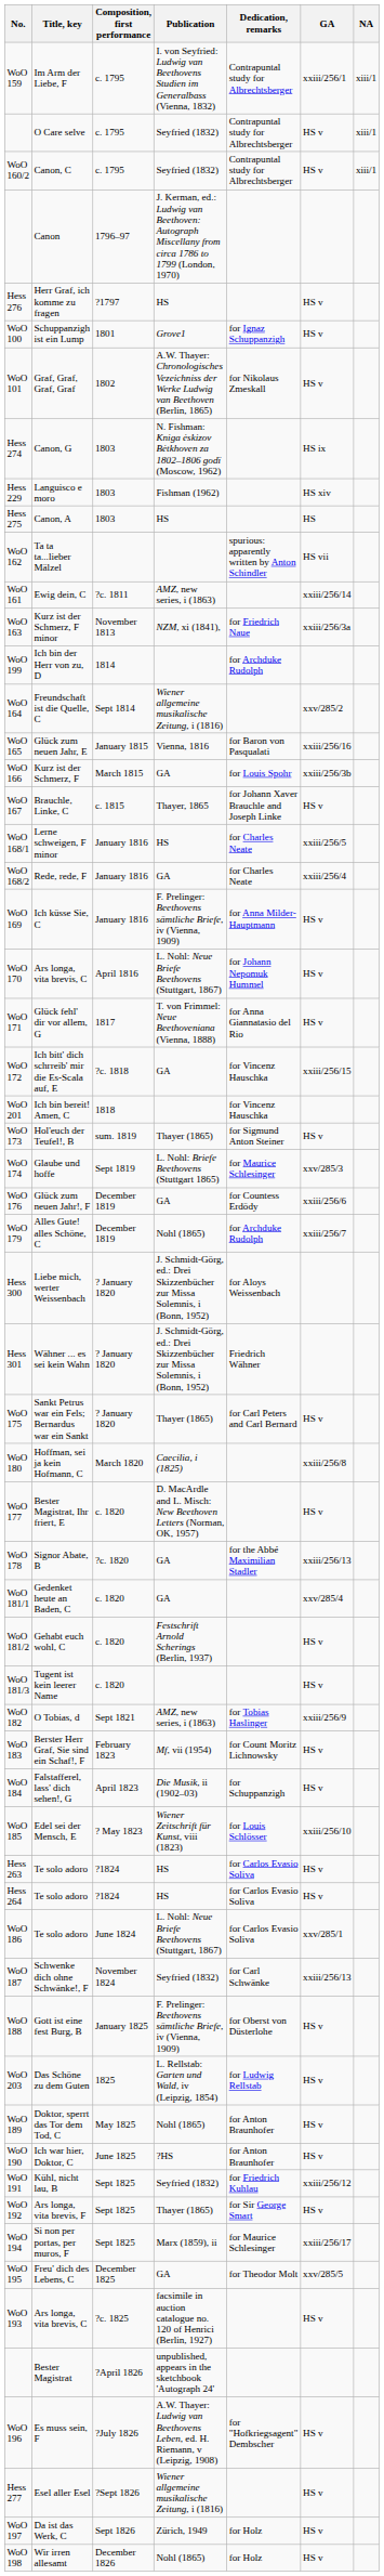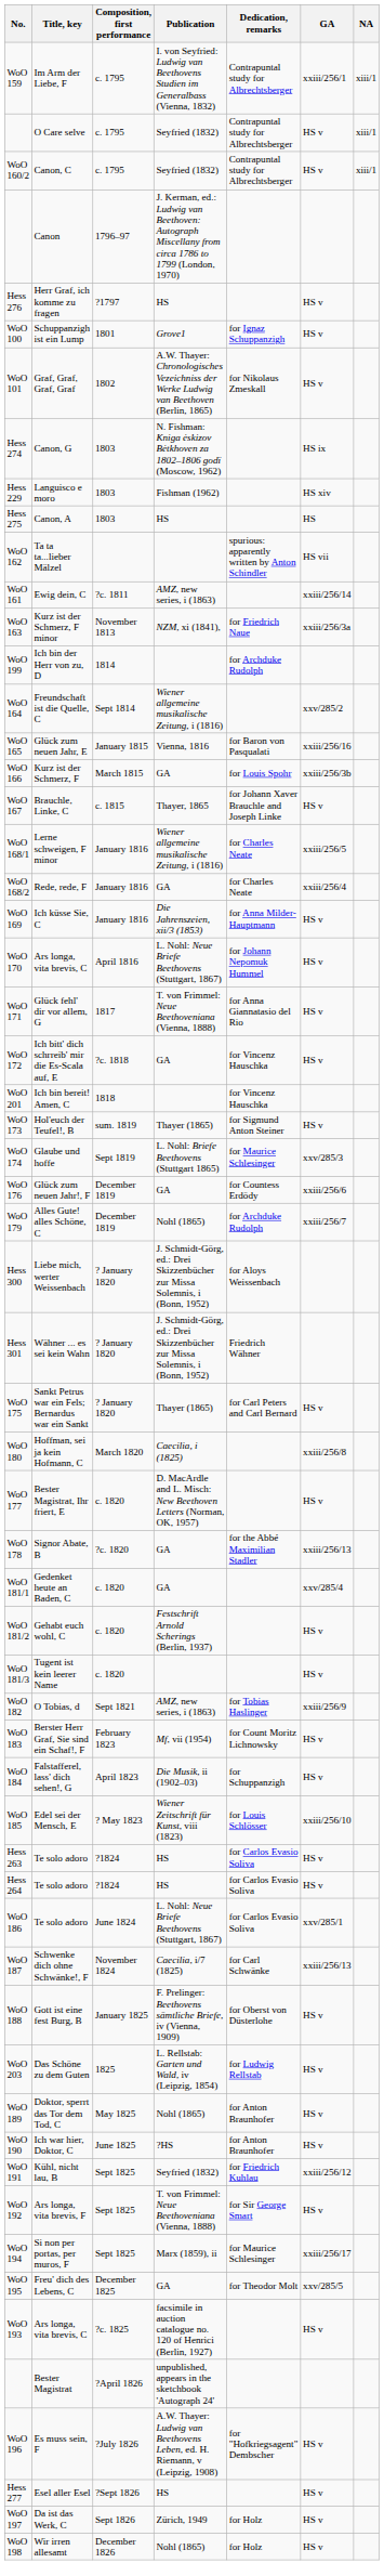 <table class="wikitable sortable">
 <tr>
 <th>No.</th>
 <th>Title, key</th>
 <th>Composition, first performance</th>
 <th>Publication</th>
 <th>Dedication, remarks</th>
 <th class="unsorable">GA</th>
 <th class="unsortable">NA</th>
 </tr>
 <tr>
 <td>WoO 159</td>
 <td>Im Arm der Liebe, F</td>
 <td data-sort-value="1795">c. 1795</td>
 <td data-sort-value="1832">I. von Seyfried: <em>Ludwig van Beethovens Studien im Generalbass</em> (Vienna, 1832)</td>
 <td>Contrapuntal study for <a href='#'>Albrechtsberger</a></td>
 <td>xxiii/256/1</td>
 <td>xiii/1</td>
 </tr>
 <tr>
 <td></td>
 <td>O Care selve</td>
 <td data-sort-value="1795">c. 1795</td>
 <td data-sort-value="1832">Seyfried (1832)</td>
 <td>Contrapuntal study for Albrechtsberger</td>
 <td>HS v</td>
 <td>xiii/1</td>
 </tr>
 <tr>
 <td>WoO 160/2</td>
 <td>Canon, C</td>
 <td data-sort-value="1795">c. 1795</td>
 <td data-sort-value="1832">Seyfried (1832)</td>
 <td>Contrapuntal study for Albrechtsberger</td>
 <td>HS v</td>
 <td>xiii/1</td>
 </tr>
 <tr>
 <td></td>
 <td>Canon</td>
 <td data-sort-value="1796">1796–97</td>
 <td data-sort-value="1970">J. Kerman, ed.: <em>Ludwig van Beethoven: Autograph Miscellany from circa 1786 to 1799</em> (London, 1970)</td>
 <td></td>
 <td></td>
 <td></td>
 </tr>
 <tr>
 <td>Hess 276</td>
 <td>Herr Graf, ich komme zu fragen</td>
 <td data-sort-value="1797">?1797</td>
 <td data-sort-value="1957">HS</td>
 <td></td>
 <td>HS v</td>
 <td></td>
 </tr>
 <tr>
 <td>WoO 100</td>
 <td>Schuppanzigh ist ein Lump</td>
 <td data-sort-value="1801">1801</td>
 <td data-sort-value="1878"><em>Grove1</em></td>
 <td>for <a href='#'>Ignaz Schuppanzigh</a></td>
 <td>HS v</td>
 <td></td>
 </tr>
 <tr>
 <td>WoO 101</td>
 <td>Graf, Graf, Graf, Graf</td>
 <td data-sort-value="1802">1802</td>
 <td data-sort-value="1865">A.W. Thayer: <em>Chronologisches Vezeichniss der Werke Ludwig van Beethoven</em> (Berlin, 1865)</td>
 <td>for Nikolaus Zmeskall</td>
 <td>HS v</td>
 <td></td>
 </tr>
 <tr>
 <td>Hess 274</td>
 <td>Canon, G</td>
 <td data-sort-value="1803">1803</td>
 <td data-sort-value="1962">N. Fishman: <em>Kniga ėskizov Bėtkhoven za 1802–1806 godï</em> (Moscow, 1962)</td>
 <td></td>
 <td>HS ix</td>
 <td></td>
 </tr>
 <tr>
 <td>Hess 229</td>
 <td>Languisco e moro</td>
 <td data-sort-value="1803">1803</td>
 <td data-sort-value="1962">Fishman (1962)</td>
 <td></td>
 <td>HS xiv</td>
 <td></td>
 </tr>
 <tr>
 <td>Hess 275</td>
 <td>Canon, A</td>
 <td data-sort-value="1803">1803</td>
 <td data-sort-value="1957">HS</td>
 <td></td>
 <td>HS</td>
 <td></td>
 </tr>
 <tr>
 <td>WoO 162</td>
 <td>Ta ta ta...lieber Mälzel</td>
 <td></td>
 <td></td>
 <td>spurious: apparently written by <a href='#'>Anton Schindler</a></td>
 <td>HS vii</td>
 <td></td>
 </tr>
 <tr>
 <td>WoO 161</td>
 <td>Ewig dein, C</td>
 <td data-sort-value="1811">?c. 1811</td>
 <td data-sort-value="1863"><em>AMZ</em>, new series, i (1863)</td>
 <td></td>
 <td>xxiii/256/14</td>
 <td></td>
 </tr>
 <tr>
 <td>WoO 163</td>
 <td>Kurz ist der Schmerz, F minor</td>
 <td data-sort-value="1813">November 1813</td>
 <td data-sort-value="1841"><em>NZM</em>, xi (1841),</td>
 <td>for <a href='#'>Friedrich Naue</a></td>
 <td>xxiii/256/3a</td>
 <td></td>
 </tr>
 <tr>
 <td>WoO 199</td>
 <td>Ich bin der Herr von zu, D</td>
 <td data-sort-value="1814">1814</td>
 <td></td>
 <td>for <a href='#'>Archduke Rudolph</a></td>
 <td></td>
 <td></td>
 </tr>
 <tr>
 <td>WoO 164</td>
 <td>Freundschaft ist die Quelle, C</td>
 <td data-sort-value="1814">Sept 1814</td>
 <td data-sort-value="1816"><em>Wiener allgemeine musikalische Zeitung</em>, i (1816)</td>
 <td></td>
 <td>xxv/285/2</td>
 <td></td>
 </tr>
 <tr>
 <td>WoO 165</td>
 <td>Glück zum neuen Jahr, E</td>
 <td data-sort-value="1815">January 1815</td>
 <td data-sort-value="1816">Vienna, 1816</td>
 <td>for Baron von Pasqualati</td>
 <td>xxiii/256/16</td>
 <td></td>
 </tr>
 <tr>
 <td>WoO 166</td>
 <td>Kurz ist der Schmerz, F</td>
 <td data-sort-value="1815">March 1815</td>
 <td data-sort-value="1862">GA</td>
 <td>for <a href='#'>Louis Spohr</a></td>
 <td>xxiii/256/3b</td>
 <td></td>
 </tr>
 <tr>
 <td>WoO 167</td>
 <td>Brauchle, Linke, C</td>
 <td data-sort-value="1815">c. 1815</td>
 <td data-sort-value="1865">Thayer, 1865</td>
 <td>for Johann Xaver Brauchle and Joseph Linke</td>
 <td>HS v</td>
 <td></td>
 </tr>
 <tr>
 <td>WoO 168/1</td>
 <td>Lerne schweigen, F minor</td>
 <td data-sort-value="1816">January 1816</td>
-<td data-sort-value="1957">HS</td>
+<td data-sort-value="1816"><em>Wiener allgemeine musikalische Zeitung</em>, i (1816)</td>
 <td>for <a href='#'>Charles Neate</a></td>
 <td>xxiii/256/5</td>
 <td></td>
 </tr>
 <tr>
 <td>WoO 168/2</td>
 <td>Rede, rede, F</td>
 <td data-sort-value="1816">January 1816</td>
 <td data-sort-value="1862">GA</td>
 <td>for Charles Neate</td>
 <td>xxiii/256/4</td>
 <td></td>
 </tr>
 <tr>
 <td>WoO 169</td>
 <td>Ich küsse Sie, C</td>
 <td data-sort-value="1816">January 1816</td>
-<td data-sort-value="1909">F. Prelinger: <em>Beethovens sämtliche Briefe</em>, iv (Vienna, 1909)</td>
+<td data-sort-value="1853"><em>Die Jahrenszeien, xii/3 (1853)</em></td>
 <td>for <a href='#'>Anna Milder-Hauptmann</a></td>
 <td>HS v</td>
 <td></td>
 </tr>
 <tr>
 <td>WoO 170</td>
 <td>Ars longa, vita brevis, C</td>
 <td data-sort-value="1816">April 1816</td>
 <td data-sort-value="1867">L. Nohl: <em>Neue Briefe Beethovens</em> (Stuttgart, 1867)</td>
 <td>for <a href='#'>Johann Nepomuk Hummel</a></td>
 <td>HS v</td>
 <td></td>
 </tr>
 <tr>
 <td>WoO 171</td>
 <td>Glück fehl' dir vor allem, G</td>
 <td data-sort-value="1817">1817</td>
 <td data-sort-value="1888">T. von Frimmel: <em>Neue Beethoveniana</em> (Vienna, 1888)</td>
 <td>for Anna Giannatasio del Rio</td>
 <td>HS v</td>
 <td></td>
 </tr>
 <tr>
 <td>WoO 172</td>
 <td>Ich bitt' dich schrreib' mir die Es-Scala auf, E</td>
 <td data-sort-value="1818">?c. 1818</td>
 <td data-sort-value="1862">GA</td>
 <td>for Vincenz Hauschka</td>
-<td>xxiii/256/15</td>
+<td>HS v</td>
 <td></td>
 </tr>
 <tr>
 <td>WoO 201</td>
 <td>Ich bin bereit! Amen, C</td>
 <td data-sort-value="1818">1818</td>
 <td></td>
 <td>for Vincenz Hauschka</td>
 <td></td>
 <td></td>
 </tr>
 <tr>
 <td>WoO 173</td>
 <td>Hol'euch der Teufel!, B</td>
 <td data-sort-value="1819-06">sum. 1819</td>
 <td data-sort-value="1865">Thayer (1865)</td>
 <td>for Sigmund Anton Steiner</td>
 <td>HS v</td>
 <td></td>
 </tr>
 <tr>
 <td>WoO 174</td>
 <td>Glaube und hoffe</td>
 <td data-sort-value="1819-09">Sept 1819</td>
 <td data-sort-value="1865">L. Nohl: <em>Briefe Beethovens</em> (Stuttgart 1865)</td>
 <td>for <a href='#'>Maurice Schlesinger</a></td>
 <td>xxv/285/3</td>
 <td></td>
 </tr>
 <tr>
 <td>WoO 176</td>
 <td>Glück zum neuen Jahr!, F</td>
 <td data-sort-value="1819-12">December 1819</td>
 <td data-sort-value="1862">GA</td>
 <td>for Countess Erdödy</td>
 <td>xxiii/256/6</td>
 <td></td>
 </tr>
 <tr>
 <td>WoO 179</td>
 <td>Alles Gute! alles Schöne, C</td>
 <td data-sort-value="1819-12">December 1819</td>
 <td data-sort-value="1865">Nohl (1865)</td>
 <td>for <a href='#'>Archduke Rudolph</a></td>
 <td>xxiii/256/7</td>
 <td></td>
 </tr>
 <tr>
 <td>Hess 300</td>
 <td>Liebe mich, werter Weissenbach</td>
 <td data-sort-value="1820-01">? January 1820</td>
 <td data-sort-value="1952">J. Schmidt-Görg, ed.: Drei Skizzenbücher zur Missa Solemnis, i (Bonn, 1952)</td>
 <td>for Aloys Weissenbach</td>
 <td></td>
 <td></td>
 </tr>
 <tr>
 <td>Hess 301</td>
 <td>Wähner ... es sei kein Wahn</td>
 <td data-sort-value="1820-01">? January 1820</td>
 <td data-sort-value="1952">J. Schmidt-Görg, ed.: Drei Skizzenbücher zur Missa Solemnis, i (Bonn, 1952)</td>
 <td>Friedrich Wähner</td>
 <td></td>
 <td></td>
 </tr>
 <tr>
 <td>WoO 175</td>
 <td>Sankt Petrus war ein Fels; Bernardus war ein Sankt</td>
 <td data-sort-value="1820-01">? January 1820</td>
 <td data-sort-value="1865">Thayer (1865)</td>
 <td>for Carl Peters and Carl Bernard</td>
 <td>HS v</td>
 <td></td>
 </tr>
 <tr>
 <td>WoO 180</td>
 <td>Hoffman, sei ja kein Hofmann, C</td>
 <td data-sort-value="1820=03">March 1820</td>
 <td data-sort-value="1825"><em>Caecilia, i (1825)</em></td>
 <td></td>
 <td>xxiii/256/8</td>
 <td></td>
 </tr>
 <tr>
 <td>WoO 177</td>
 <td>Bester Magistrat, Ihr friert, E</td>
 <td data-sort-value="1820">c. 1820</td>
 <td data-sort-value="1957">D. MacArdle and L. Misch: <em>New Beethoven Letters</em> (Norman, OK, 1957)</td>
 <td></td>
 <td>HS v</td>
 <td></td>
 </tr>
 <tr>
 <td>WoO 178</td>
 <td>Signor Abate, B</td>
 <td data-sort-value="1820">?c. 1820</td>
 <td data-sort-value="1862">GA</td>
 <td>for the Abbé <a href='#'>Maximilian Stadler</a></td>
 <td>xxiii/256/13</td>
 <td></td>
 </tr>
 <tr>
 <td>WoO 181/1</td>
 <td>Gedenket heute an Baden, C</td>
 <td data-sort-value="1820">c. 1820</td>
 <td data-sort-value="1862">GA</td>
 <td></td>
 <td>xxv/285/4</td>
 <td></td>
 </tr>
 <tr>
 <td>WoO 181/2</td>
 <td>Gehabt euch wohl, C</td>
 <td data-sort-value="1820">c. 1820</td>
 <td data-sort-value="1937"><em>Festschrift Arnold Scherings</em> (Berlin, 1937)</td>
 <td></td>
 <td>HS v</td>
 <td></td>
 </tr>
 <tr>
 <td>WoO 181/3</td>
 <td>Tugent ist kein leerer Name</td>
 <td data-sort-value="1820">c. 1820</td>
 <td></td>
 <td></td>
 <td>HS v</td>
 <td></td>
 </tr>
 <tr>
 <td>WoO 182</td>
 <td>O Tobias, d</td>
 <td data-sort-value="1821-09">Sept 1821</td>
 <td data-sort-value="1863"><em>AMZ</em>, new series, i (1863)</td>
 <td>for <a href='#'>Tobias Haslinger</a></td>
 <td>xxiii/256/9</td>
 <td></td>
 </tr>
 <tr>
 <td>WoO 183</td>
 <td>Berster Herr Graf, Sie sind ein Schaf!, F</td>
 <td data-sort-value="1823">February 1823</td>
 <td data-sort-value="1954"><em>Mf</em>, vii (1954)</td>
 <td>for Count Moritz Lichnowsky</td>
 <td>HS v</td>
 <td></td>
 </tr>
 <tr>
 <td>WoO 184</td>
 <td>Falstafferel, lass' dich sehen!, G</td>
 <td data-sort-value="1823-04">April 1823</td>
 <td data-sort-value="1902"><em>Die Musik</em>, ii (1902–03)</td>
 <td>for Schuppanzigh</td>
 <td>HS v</td>
 <td></td>
 </tr>
 <tr>
 <td>WoO 185</td>
 <td>Edel sei der Mensch, E</td>
 <td data-sort-value="1823">? May 1823</td>
 <td data-sort-value="1823"><em>Wiener Zeitschrift für Kunst</em>, viii (1823)</td>
 <td>for <a href='#'>Louis Schlösser</a></td>
 <td>xxiii/256/10</td>
 <td></td>
 </tr>
 <tr>
 <td>Hess 263</td>
 <td>Te solo adoro</td>
 <td data-sort-value="1824">?1824</td>
 <td data-sort-value="1957">HS</td>
 <td>for <a href='#'>Carlos Evasio Soliva</a></td>
 <td>HS v</td>
 <td></td>
 </tr>
 <tr>
 <td>Hess 264</td>
 <td>Te solo adoro</td>
 <td data-sort-value="1824">?1824</td>
 <td data-sort-value="1957">HS</td>
 <td>for Carlos Evasio Soliva</td>
 <td>HS v</td>
 <td></td>
 </tr>
 <tr>
 <td>WoO 186</td>
 <td>Te solo adoro</td>
 <td data-sort-value="1824-06">June 1824</td>
 <td data-sort-value="1867">L. Nohl: <em>Neue Briefe Beethovens</em> (Stuttgart, 1867)</td>
 <td>for Carlos Evasio Soliva</td>
 <td>xxv/285/1</td>
 <td></td>
 </tr>
 <tr>
 <td>WoO 187</td>
 <td>Schwenke dich ohne Schwänke!, F</td>
 <td data-sort-value="1824-11">November 1824</td>
-<td data-sort-value="1832">Seyfried (1832)</td>
+<td data-sort-value="1825"><em>Caecilia</em>, i/7 (1825)</td>
 <td>for Carl Schwänke</td>
 <td>xxiii/256/13</td>
 <td></td>
 </tr>
 <tr>
 <td>WoO 188</td>
 <td>Gott ist eine fest Burg, B</td>
 <td data-sort-value="1825">January 1825</td>
 <td data-sort-value="1909">F. Prelinger: <em>Beethovens sämtliche Briefe</em>, iv (Vienna, 1909)</td>
 <td>for Oberst von Düsterlohe</td>
 <td>HS v</td>
 <td></td>
 </tr>
 <tr>
 <td>WoO 203</td>
 <td>Das Schöne zu dem Guten</td>
 <td data-sort-value="1825">1825</td>
 <td data-sort-value="1854">L. Rellstab: <em>Garten und Wald</em>, iv (Leipzig, 1854)</td>
 <td>for <a href='#'>Ludwig Rellstab</a></td>
 <td>HS v</td>
 <td></td>
 </tr>
 <tr>
 <td>WoO 189</td>
 <td>Doktor, sperrt das Tor dem Tod, C</td>
 <td data-sort-value="1825">May 1825</td>
 <td data-sort-value="1865">Nohl (1865)</td>
 <td>for Anton Braunhofer</td>
 <td>HS v</td>
 <td></td>
 </tr>
 <tr>
 <td>WoO 190</td>
 <td>Ich war hier, Doktor, C</td>
 <td data-sort-value="1825=06">June 1825</td>
 <td data-sort-value="1957">?HS</td>
 <td>for Anton Braunhofer</td>
 <td>HS v</td>
 <td></td>
 </tr>
 <tr>
 <td>WoO 191</td>
 <td>Kühl, nicht lau, B</td>
 <td data-sort-value="1825-09">Sept 1825</td>
 <td data-sort-value="1832">Seyfried (1832)</td>
 <td>for <a href='#'>Friedrich Kuhlau</a></td>
 <td>xxiii/256/12</td>
 <td></td>
 </tr>
 <tr>
 <td>WoO 192</td>
 <td>Ars longa, vita brevis, F</td>
 <td data-sort-value="1825-09">Sept 1825</td>
-<td data-sort-value="1865">Thayer (1865)</td>
+<td data-sort-value="1888">T. von Frimmel: <em>Neue Beethoveniana</em> (Vienna, 1888)</td>
 <td>for Sir <a href='#'>George Smart</a></td>
 <td>HS v</td>
 <td></td>
 </tr>
 <tr>
 <td>WoO 194</td>
 <td>Si non per portas, per muros, F</td>
 <td data-sort-value="1825-09">Sept 1825</td>
 <td data-sort-value="1859">Marx (1859), ii</td>
 <td>for Maurice Schlesinger</td>
 <td>xxiii/256/17</td>
 <td></td>
 </tr>
 <tr>
 <td>WoO 195</td>
 <td>Freu' dich des Lebens, C</td>
 <td data-sort-value="1825-09">December 1825</td>
 <td data-sort-value="1862">GA</td>
 <td>for Theodor Molt</td>
 <td>xxv/285/5</td>
 <td></td>
 </tr>
 <tr>
 <td>WoO 193</td>
 <td>Ars longa, vita brevis, C</td>
 <td data-sort-value="1825">?c. 1825</td>
 <td data-sort-value="1927">facsimile in auction catalogue no. 120 of Henrici (Berlin, 1927)</td>
 <td></td>
 <td>HS v</td>
 <td></td>
 </tr>
 <tr>
 <td></td>
 <td>Bester Magistrat</td>
 <td data-sort-value="1826">?April 1826</td>
 <td>unpublished, appears in the sketchbook 'Autograph 24'</td>
 <td></td>
 <td></td>
 <td></td>
 </tr>
 <tr>
 <td>WoO 196</td>
 <td>Es muss sein, F</td>
 <td data-sort-value="1826">?July 1826</td>
 <td data-sort-value="1908">A.W. Thayer: <em>Ludwig van Beethovens Leben</em>, ed. H. Riemann, v (Leipzig, 1908)</td>
 <td>for "Hofkriegsagent" Dembscher</td>
 <td>HS v</td>
 <td></td>
 </tr>
 <tr>
 <td>Hess 277</td>
 <td>Esel aller Esel</td>
 <td data-sort-value="1826">?Sept 1826</td>
-<td data-sort-value="1816"><em>Wiener allgemeine musikalische Zeitung</em>, i (1816)</td>
+<td data-sort-value="1957">HS</td>
 <td></td>
 <td>HS v</td>
 <td></td>
 </tr>
 <tr>
 <td>WoO 197</td>
 <td>Da ist das Werk, C</td>
 <td data-sort-value="1826-09">Sept 1826</td>
 <td data-sort-value="1949">Zürich, 1949</td>
 <td>for Holz</td>
 <td>HS v</td>
 <td></td>
 </tr>
 <tr>
 <td>WoO 198</td>
 <td>Wir irren allesamt</td>
 <td data-sort-value="1826-12">December 1826</td>
 <td data-sort-value="1865">Nohl (1865)</td>
 <td>for Holz</td>
 <td>HS v</td>
 <td></td>
 </tr>
 </table>
